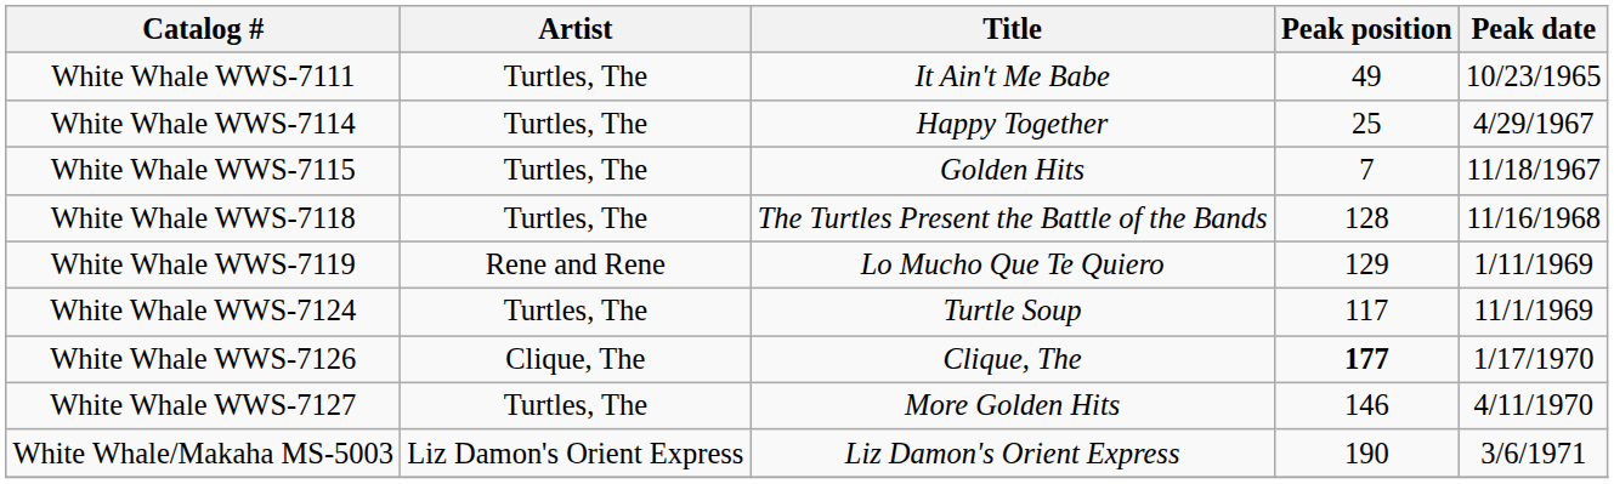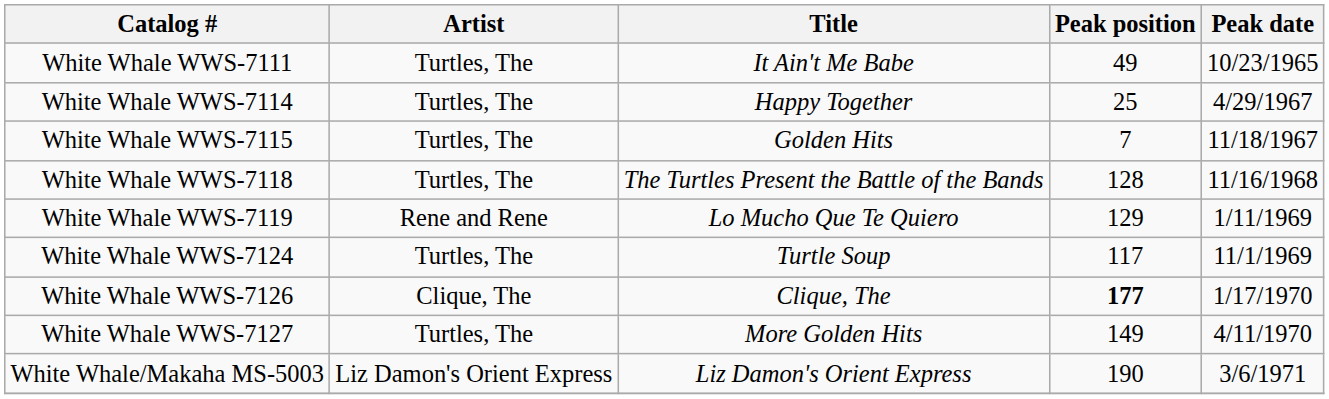 <table class="wikitable sortable" style="text-align:center">
 <tr>
 <th>Catalog #</th>
 <th>Artist</th>
 <th>Title</th>
 <th>Peak position</th>
 <th>Peak date</th>
 </tr>
 <tr>
 <td>White Whale WWS-7111</td>
 <td>Turtles, The</td>
 <td><em>It Ain't Me Babe</em></td>
 <td>49</td>
 <td>10/23/1965</td>
 </tr>
 <tr>
 <td>White Whale WWS-7114</td>
 <td>Turtles, The</td>
 <td><em>Happy Together</em></td>
 <td>25</td>
 <td>4/29/1967</td>
 </tr>
 <tr>
 <td>White Whale WWS-7115</td>
 <td>Turtles, The</td>
 <td><em>Golden Hits</em></td>
 <td>7</td>
 <td>11/18/1967</td>
 </tr>
 <tr>
 <td>White Whale WWS-7118</td>
 <td>Turtles, The</td>
 <td><em>The Turtles Present the Battle of the Bands</em></td>
 <td>128</td>
 <td>11/16/1968</td>
 </tr>
 <tr>
 <td>White Whale WWS-7119</td>
 <td>Rene and Rene</td>
 <td><em>Lo Mucho Que Te Quiero</em></td>
 <td>129</td>
 <td>1/11/1969</td>
 </tr>
 <tr>
 <td>White Whale WWS-7124</td>
 <td>Turtles, The</td>
 <td><em>Turtle Soup</em></td>
 <td>117</td>
 <td>11/1/1969</td>
 </tr>
 <tr>
 <td>White Whale WWS-7126</td>
 <td>Clique, The</td>
 <td><em>Clique, The</em></td>
 <td><strong>177</strong></td>
 <td>1/17/1970</td>
 </tr>
 <tr>
 <td>White Whale WWS-7127</td>
 <td>Turtles, The</td>
 <td><em>More Golden Hits</em></td>
-<td>146</td>
+<td>149</td>
 <td>4/11/1970</td>
 </tr>
 <tr>
 <td>White Whale/Makaha MS-5003</td>
 <td>Liz Damon's Orient Express</td>
 <td><em>Liz Damon's Orient Express</em></td>
 <td>190</td>
 <td>3/6/1971</td>
 </tr>
 <tr>
 </tr>
 </table>
